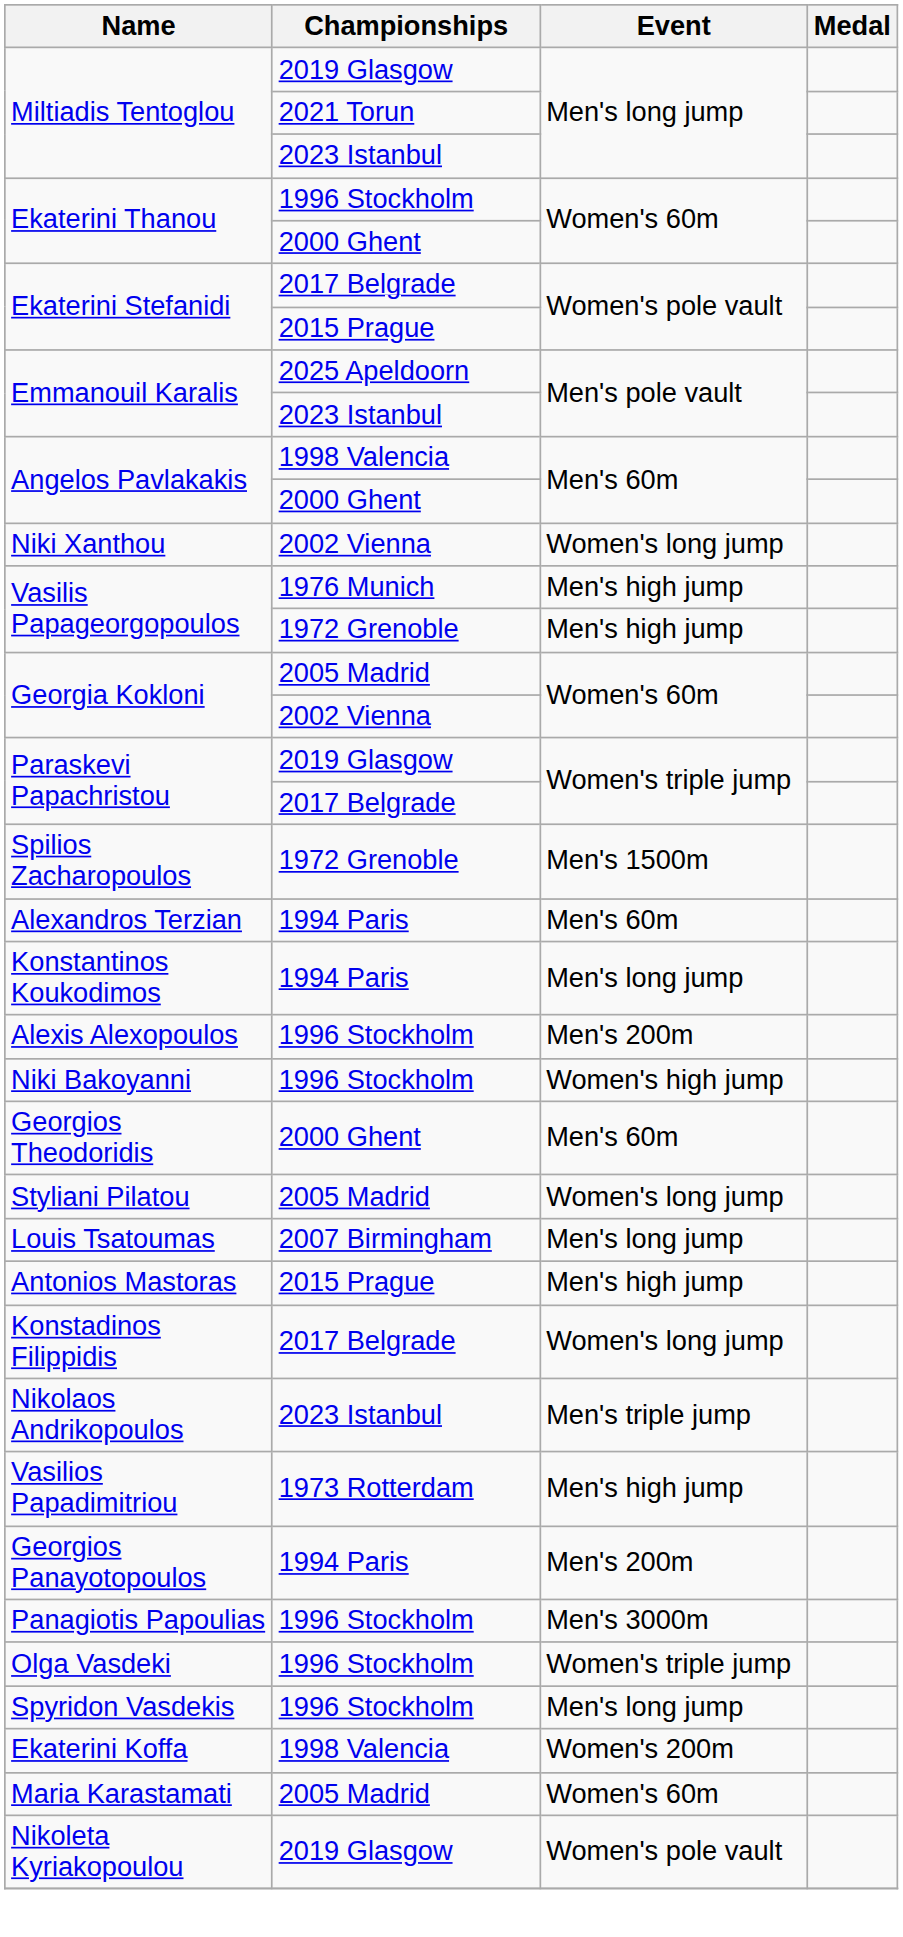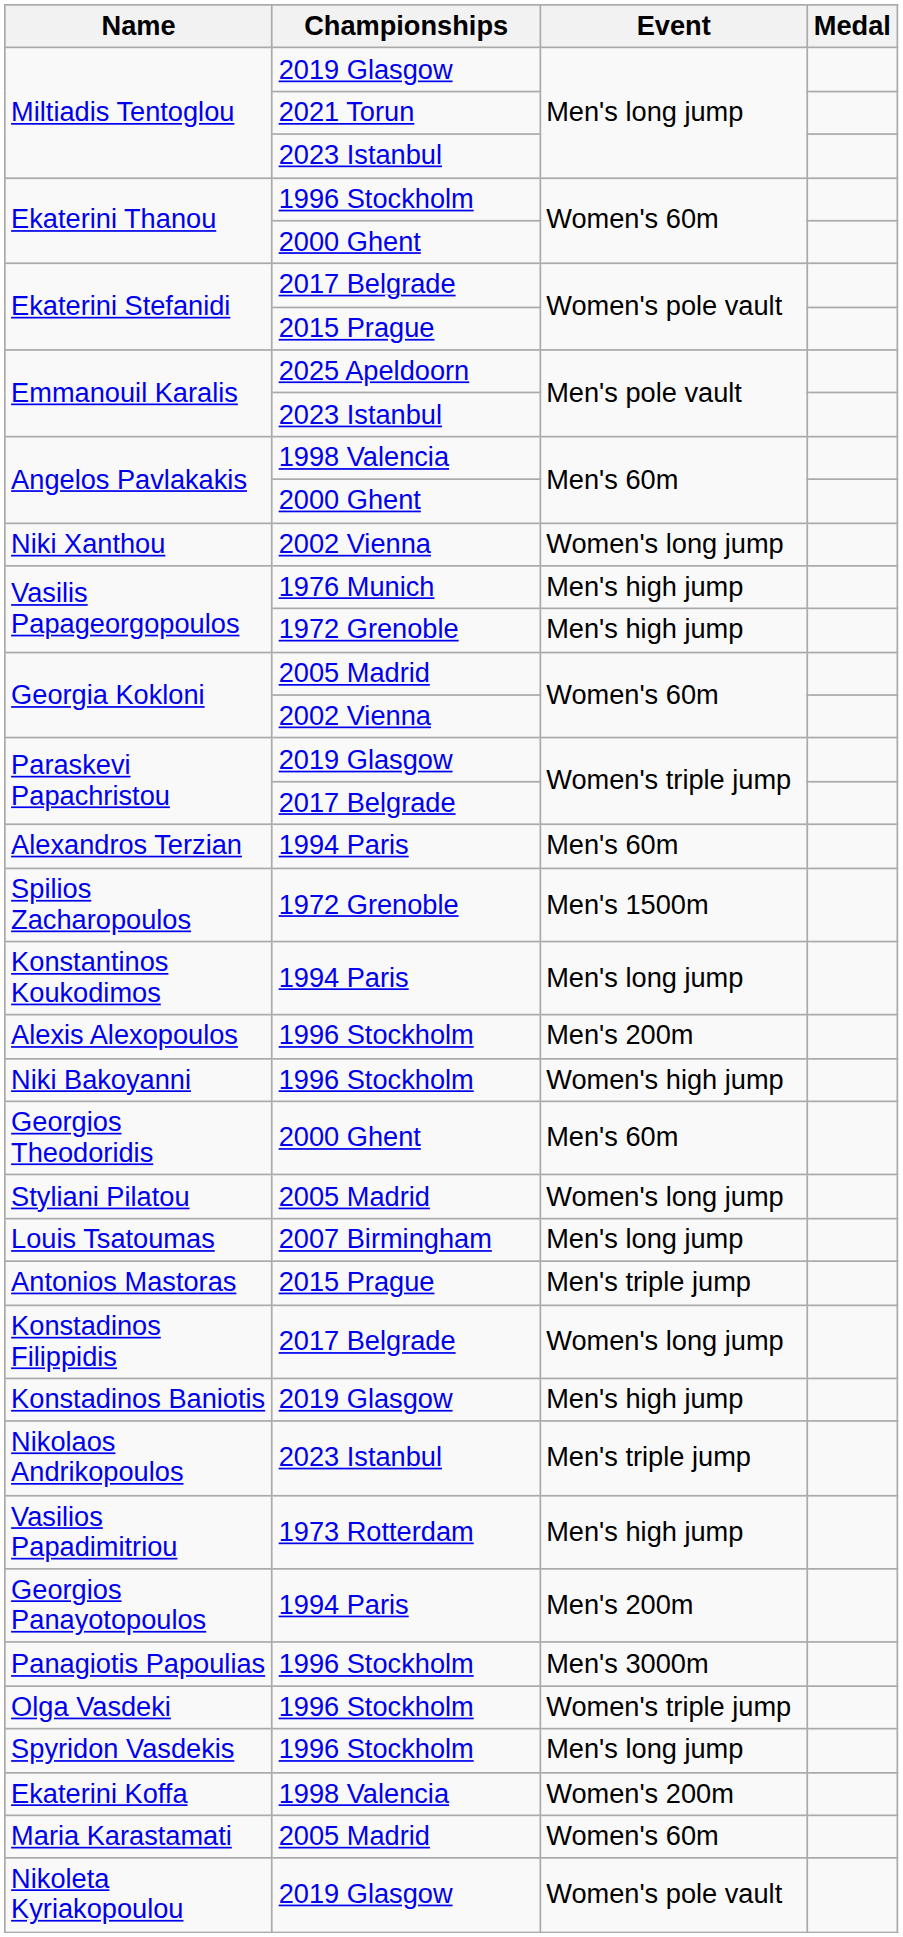 <table class="wikitable sortable" style="font-size:100%">
 <tr>
 <th width=150>Name</th>
 <th width=150>Championships</th>
 <th width=150>Event</th>
 <th>Medal</th>
 </tr>
 <tr>
 <td rowspan=3><a href='#'>Miltiadis Tentoglou</a></td>
 <td><a href='#'>2019 Glasgow</a></td>
 <td rowspan=3>Men's long jump</td>
 <td></td>
 </tr>
 <tr>
 <td><a href='#'>2021 Torun</a></td>
 <td></td>
 </tr>
 <tr>
 <td><a href='#'>2023 Istanbul</a></td>
 <td></td>
 </tr>
 <tr>
 <td rowspan=2><a href='#'>Ekaterini Thanou</a></td>
 <td><a href='#'>1996 Stockholm</a></td>
 <td rowspan=2>Women's 60m</td>
 <td></td>
 </tr>
 <tr>
 <td><a href='#'>2000 Ghent</a></td>
 <td></td>
 </tr>
 <tr>
 <td rowspan=2><a href='#'>Ekaterini Stefanidi</a></td>
 <td><a href='#'>2017 Belgrade</a></td>
 <td rowspan=2>Women's pole vault</td>
 <td></td>
 </tr>
 <tr>
 <td><a href='#'>2015 Prague</a></td>
 <td></td>
 </tr>
 <tr>
 <td rowspan=2><a href='#'>Emmanouil Karalis</a></td>
 <td><a href='#'>2025 Apeldoorn</a></td>
 <td rowspan=2>Men's pole vault</td>
 <td></td>
 </tr>
 <tr>
 <td><a href='#'>2023 Istanbul</a></td>
 <td></td>
 </tr>
 <tr>
 <td rowspan=2><a href='#'>Angelos Pavlakakis</a></td>
 <td><a href='#'>1998 Valencia</a></td>
 <td rowspan=2>Men's 60m</td>
 <td></td>
 </tr>
 <tr>
 <td><a href='#'>2000 Ghent</a></td>
 <td></td>
 </tr>
 <tr>
 <td><a href='#'>Niki Xanthou</a></td>
 <td><a href='#'>2002 Vienna</a></td>
 <td>Women's long jump</td>
 <td></td>
 </tr>
 <tr>
 <td rowspan=2><a href='#'>Vasilis Papageorgopoulos</a></td>
 <td><a href='#'>1976 Munich</a></td>
 <td>Men's high jump</td>
 <td></td>
 </tr>
 <tr>
 <td><a href='#'>1972 Grenoble</a></td>
 <td>Men's high jump</td>
 <td></td>
 </tr>
 <tr>
 <td rowspan=2><a href='#'>Georgia Kokloni</a></td>
 <td><a href='#'>2005 Madrid</a></td>
 <td rowspan=2>Women's 60m</td>
 <td></td>
 </tr>
 <tr>
 <td><a href='#'>2002 Vienna</a></td>
 <td></td>
 </tr>
 <tr>
 <td rowspan=2><a href='#'>Paraskevi Papachristou</a></td>
 <td><a href='#'>2019 Glasgow</a></td>
 <td rowspan=2>Women's triple jump</td>
 <td></td>
 </tr>
 <tr>
 <td><a href='#'>2017 Belgrade</a></td>
 <td></td>
 </tr>
 <tr>
+<td><a href='#'>Alexandros Terzian</a></td>
+<td><a href='#'>1994 Paris</a></td>
+<td>Men's 60m</td>
+<td></td>
+</tr>
+<tr>
 <td><a href='#'>Spilios Zacharopoulos</a></td>
 <td><a href='#'>1972 Grenoble</a></td>
 <td>Men's 1500m</td>
-<td></td>
-</tr>
-<tr>
-<td><a href='#'>Alexandros Terzian</a></td>
-<td><a href='#'>1994 Paris</a></td>
-<td>Men's 60m</td>
 <td></td>
 </tr>
 <tr>
 <td><a href='#'>Konstantinos Koukodimos</a></td>
 <td><a href='#'>1994 Paris</a></td>
 <td>Men's long jump</td>
 <td></td>
 </tr>
 <tr>
 <td><a href='#'>Alexis Alexopoulos</a></td>
 <td><a href='#'>1996 Stockholm</a></td>
 <td>Men's 200m</td>
 <td></td>
 </tr>
 <tr>
 <td><a href='#'>Niki Bakoyanni</a></td>
 <td><a href='#'>1996 Stockholm</a></td>
 <td>Women's high jump</td>
 <td></td>
 </tr>
 <tr>
 <td><a href='#'>Georgios Theodoridis</a></td>
 <td><a href='#'>2000 Ghent</a></td>
 <td>Men's 60m</td>
 <td></td>
 </tr>
 <tr>
 <td><a href='#'>Styliani Pilatou</a></td>
 <td><a href='#'>2005 Madrid</a></td>
 <td>Women's long jump</td>
 <td></td>
 </tr>
 <tr>
 <td><a href='#'>Louis Tsatoumas</a></td>
 <td><a href='#'>2007 Birmingham</a></td>
 <td>Men's long jump</td>
 <td></td>
 </tr>
 <tr>
 <td><a href='#'>Antonios Mastoras</a></td>
 <td><a href='#'>2015 Prague</a></td>
-<td>Men's high jump</td>
+<td>Men's triple jump</td>
 <td></td>
 </tr>
 <tr>
 <td><a href='#'>Konstadinos Filippidis</a></td>
 <td><a href='#'>2017 Belgrade</a></td>
 <td>Women's long jump</td>
+<td></td>
+</tr>
+<tr>
+<td><a href='#'>Konstadinos Baniotis</a></td>
+<td><a href='#'>2019 Glasgow</a></td>
+<td>Men's high jump</td>
 <td></td>
 </tr>
 <tr>
 <td><a href='#'>Nikolaos Andrikopoulos</a></td>
 <td><a href='#'>2023 Istanbul</a></td>
 <td>Men's triple jump</td>
 <td></td>
 </tr>
 <tr>
 <td><a href='#'>Vasilios Papadimitriou</a></td>
 <td><a href='#'>1973 Rotterdam</a></td>
 <td>Men's high jump</td>
 <td></td>
 </tr>
 <tr>
 <td><a href='#'>Georgios Panayotopoulos</a></td>
 <td><a href='#'>1994 Paris</a></td>
 <td>Men's 200m</td>
 <td></td>
 </tr>
 <tr>
 <td><a href='#'>Panagiotis Papoulias</a></td>
 <td><a href='#'>1996 Stockholm</a></td>
 <td>Men's 3000m</td>
 <td></td>
 </tr>
 <tr>
 <td><a href='#'>Olga Vasdeki</a></td>
 <td><a href='#'>1996 Stockholm</a></td>
 <td>Women's triple jump</td>
 <td></td>
 </tr>
 <tr>
 <td><a href='#'>Spyridon Vasdekis</a></td>
 <td><a href='#'>1996 Stockholm</a></td>
 <td>Men's long jump</td>
 <td></td>
 </tr>
 <tr>
 <td><a href='#'>Ekaterini Koffa</a></td>
 <td><a href='#'>1998 Valencia</a></td>
 <td>Women's 200m</td>
 <td></td>
 </tr>
 <tr>
 <td><a href='#'>Maria Karastamati</a></td>
 <td><a href='#'>2005 Madrid</a></td>
 <td>Women's 60m</td>
 <td></td>
 </tr>
 <tr>
 <td><a href='#'>Nikoleta Kyriakopoulou</a></td>
 <td><a href='#'>2019 Glasgow</a></td>
 <td>Women's pole vault</td>
 <td></td>
 </tr>
 <tr>
 </tr>
 </table>
